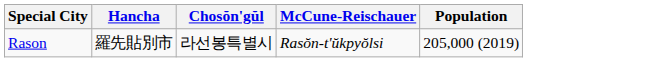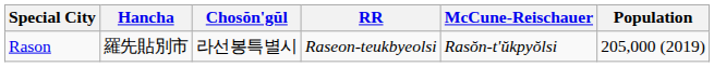 <table class="wikitable">
 <tr>
 <th>Special City</th>
 <th><a href='#'>Hancha</a></th>
 <th><a href='#'>Chosŏn'gŭl</a></th>
+<th><a href='#'>RR</a></th>
 <th><a href='#'>McCune-Reischauer</a></th>
 <th>Population</th>
 </tr>
 <tr>
 <td><a href='#'>Rason</a></td>
 <td>羅先貼別市</td>
 <td>라선봉특별시</td>
+<td><em>Raseon-teukbyeolsi</em></td>
 <td><em>Rasŏn-t'ŭkpyŏlsi</em></td>
 <td>205,000 (2019)</td>
 </tr>
 </table>
